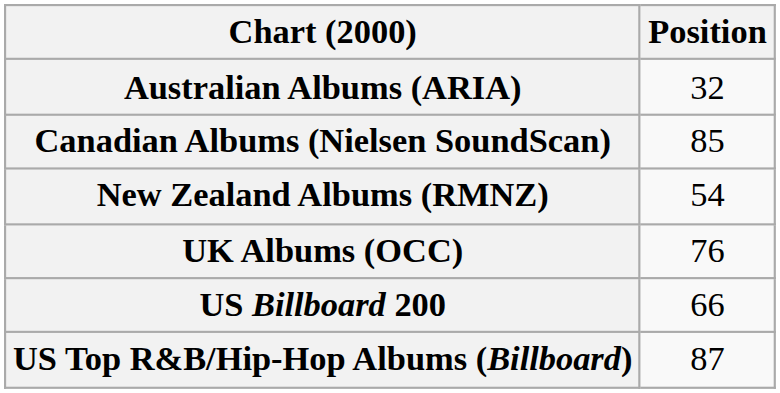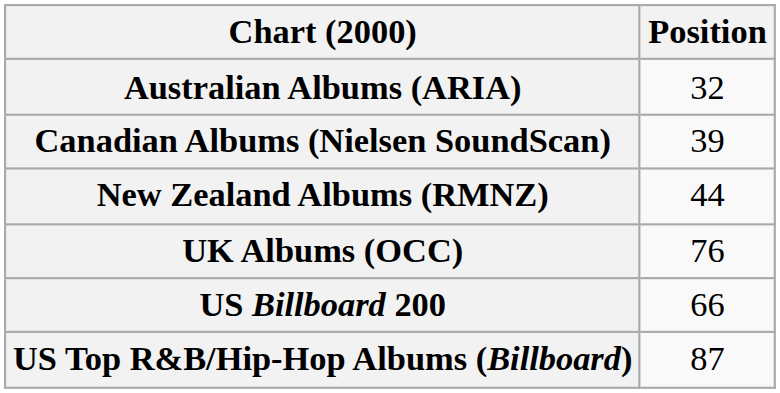 <table class="wikitable sortable plainrowheaders" style="text-align:center;">
 <tr>
 <th>Chart (2000)</th>
 <th>Position</th>
 </tr>
 <tr>
 <th scope="row">Australian Albums (ARIA)</th>
 <td>32</td>
 </tr>
 <tr>
 <th scope="row">Canadian Albums (Nielsen SoundScan)</th>
-<td>85</td>
+<td>39</td>
 </tr>
 <tr>
 <th scope="row">New Zealand Albums (RMNZ)</th>
-<td>54</td>
+<td>44</td>
 </tr>
 <tr>
 <th scope="row">UK Albums (OCC)</th>
 <td>76</td>
 </tr>
 <tr>
 <th scope="row">US <em>Billboard</em> 200</th>
 <td>66</td>
 </tr>
 <tr>
 <th scope="row">US Top R&B/Hip-Hop Albums (<em>Billboard</em>)</th>
 <td>87</td>
 </tr>
 </table>
